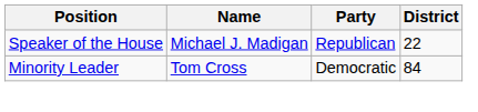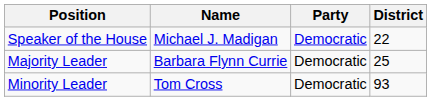 <table class="wikitable">
 <tr>
 <th>Position</th>
 <th>Name</th>
 <th>Party</th>
 <th>District</th>
 </tr>
 <tr>
 <td><a href='#'>Speaker of the House</a></td>
 <td><a href='#'>Michael J. Madigan</a></td>
-<td><a href='#'>Republican</a></td>
+<td><a href='#'>Democratic</a></td>
 <td>22</td>
+</tr>
+<tr>
+<td><a href='#'>Majority Leader</a></td>
+<td><a href='#'>Barbara Flynn Currie</a></td>
+<td>Democratic</td>
+<td>25</td>
 </tr>
 <tr>
 <td><a href='#'>Minority Leader</a></td>
 <td><a href='#'>Tom Cross</a></td>
 <td>Democratic</td>
-<td>84</td>
+<td>93</td>
 </tr>
 </table>
